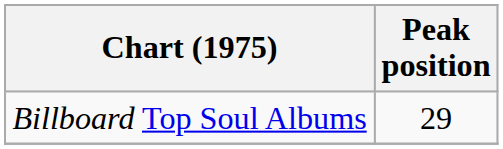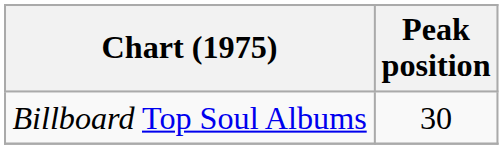 <table class="wikitable">
 <tr>
 <th>Chart (1975)</th>
 <th>Peak<br>position</th>
 </tr>
 <tr>
 <td><em>Billboard</em> <a href='#'>Top Soul Albums</a></td>
-<td align="center">29</td>
+<td align="center">30</td>
 </tr>
 <tr>
 </tr>
 </table>
